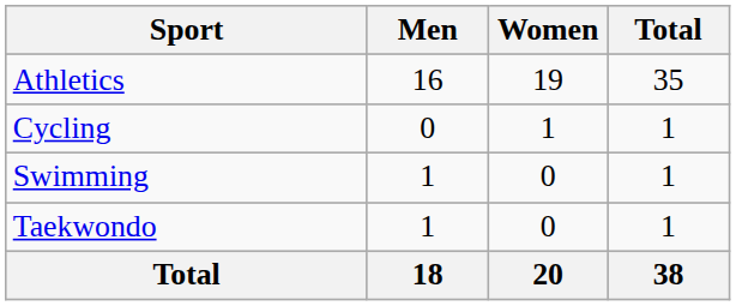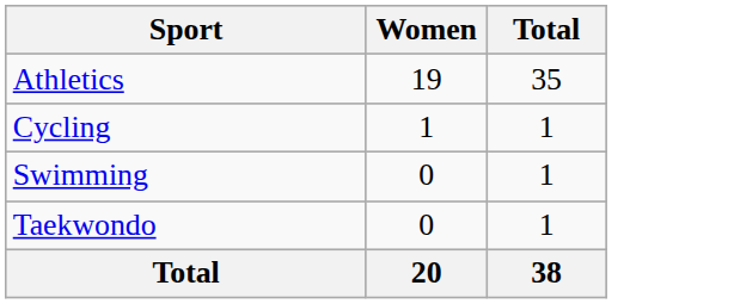 <table class="wikitable sortable" style="text-align:center;">
 <tr>
 <th width=180>Sport</th>
-<th width=55>Men</th>
 <th width=55>Women</th>
 <th width=55>Total</th>
 </tr>
 <tr>
 <td align=left><a href='#'>Athletics</a></td>
-<td>16</td>
 <td>19</td>
 <td>35</td>
 </tr>
 <tr>
 <td align=left><a href='#'>Cycling</a></td>
-<td>0</td>
 <td>1</td>
 <td>1</td>
 </tr>
 <tr>
 <td align=left><a href='#'>Swimming</a></td>
-<td>1</td>
 <td>0</td>
 <td>1</td>
 </tr>
 <tr>
 <td align=left><a href='#'>Taekwondo</a></td>
-<td>1</td>
 <td>0</td>
 <td>1</td>
 </tr>
 <tr>
 <th>Total</th>
-<th>18</th>
 <th>20</th>
 <th>38</th>
 </tr>
 </table>
